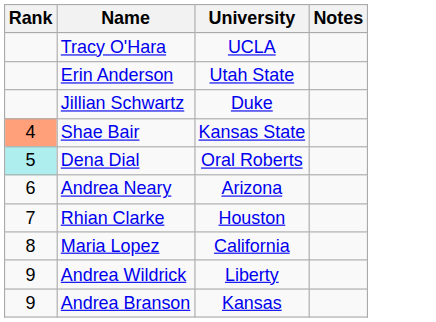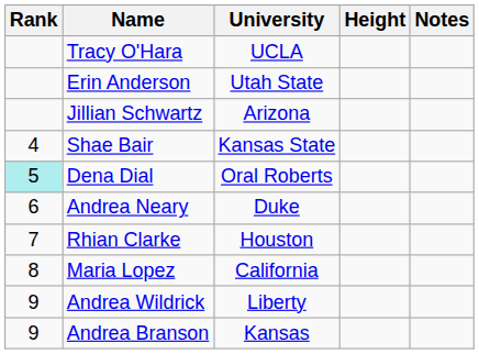 <table class="wikitable sortable" style="text-align:center">
 <tr>
 <th>Rank</th>
 <th>Name</th>
 <th>University</th>
+<th>Height</th>
 <th>Notes</th>
 </tr>
 <tr>
 <td></td>
 <td align=left><a href='#'>Tracy O'Hara</a></td>
 <td><a href='#'>UCLA</a></td>
 <td></td>
+<td></td>
 </tr>
 <tr>
 <td></td>
 <td align=left><a href='#'>Erin Anderson</a></td>
 <td><a href='#'>Utah State</a></td>
 <td></td>
+<td></td>
 </tr>
 <tr>
 <td></td>
 <td align=left><a href='#'>Jillian Schwartz</a></td>
-<td><a href='#'>Duke</a></td>
+<td><a href='#'>Arizona</a></td>
+<td></td>
 <td></td>
 </tr>
 <tr>
-<td style="background: lightsalmon;">4</td>
+<td>4</td>
 <td align=left><a href='#'>Shae Bair</a></td>
 <td><a href='#'>Kansas State</a></td>
+<td></td>
 <td></td>
 </tr>
 <tr>
 <td style="background: paleturquoise;">5</td>
 <td align=left><a href='#'>Dena Dial</a></td>
 <td><a href='#'>Oral Roberts</a></td>
 <td></td>
+<td></td>
 </tr>
 <tr>
 <td>6</td>
 <td align=left><a href='#'>Andrea Neary</a></td>
-<td><a href='#'>Arizona</a></td>
+<td><a href='#'>Duke</a></td>
+<td></td>
 <td></td>
 </tr>
 <tr>
 <td>7</td>
 <td align=left><a href='#'>Rhian Clarke</a></td>
 <td><a href='#'>Houston</a></td>
 <td></td>
+<td></td>
 </tr>
 <tr>
 <td>8</td>
 <td align=left><a href='#'>Maria Lopez</a></td>
 <td><a href='#'>California</a></td>
+<td></td>
 <td></td>
 </tr>
 <tr>
 <td>9</td>
 <td align=left><a href='#'>Andrea Wildrick</a></td>
 <td><a href='#'>Liberty</a></td>
 <td></td>
+<td></td>
 </tr>
 <tr>
 <td>9</td>
 <td align=left><a href='#'>Andrea Branson</a></td>
 <td><a href='#'>Kansas</a></td>
 <td></td>
+<td></td>
 </tr>
 </table>
